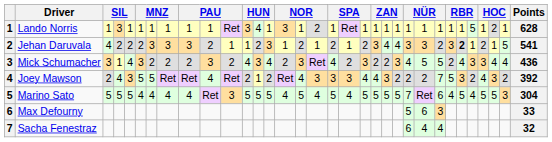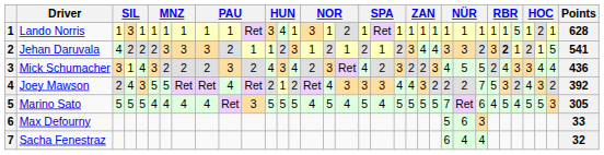 <table align=left| class="wikitable" style="font-size: 85%; text-align: center">
 <tr valign="top">
 <th valign=middle></th>
 <th valign=middle>Driver</th>
 <th colspan=3><a href='#'>SIL</a><br></th>
 <th colspan=3><a href='#'>MNZ</a><br></th>
 <th colspan=3><a href='#'>PAU</a><br></th>
 <th colspan=3><a href='#'>HUN</a><br></th>
 <th colspan=3><a href='#'>NOR</a><br></th>
 <th colspan=3><a href='#'>SPA</a><br></th>
 <th colspan=3><a href='#'>ZAN</a><br></th>
 <th colspan=3><a href='#'>NÜR</a><br></th>
 <th colspan=3><a href='#'>RBR</a><br></th>
 <th colspan=3><a href='#'>HOC</a><br></th>
 <th valign=middle>Points</th>
 </tr>
 <tr>
 <th>1</th>
 <td align=left> <a href='#'>Lando Norris</a></td>
 <td style="background:#FFFFBF;">1</td>
 <td style="background:#FFDF9F;">3</td>
 <td style="background:#FFFFBF;">1</td>
 <td style="background:#FFFFBF;">1</td>
 <td style="background:#FFFFBF;">1</td>
 <td style="background:#FFFFBF;">1</td>
 <td style="background:#FFFFBF;">1</td>
 <td style="background:#FFFFBF;">1</td>
 <td style="background:#EFCFFF;">Ret</td>
 <td style="background:#FFDF9F;">3</td>
 <td style="background:#DFFFDF;">4</td>
 <td style="background:#FFFFBF;">1</td>
 <td style="background:#FFDF9F;">3</td>
 <td style="background:#FFFFBF;">1</td>
 <td style="background:#DFDFDF;">2</td>
 <td style="background:#FFFFBF;">1</td>
 <td style="background:#EFCFFF;">Ret</td>
 <td style="background:#FFFFBF;">1</td>
 <td style="background:#FFFFBF;">1</td>
 <td style="background:#FFFFBF;">1</td>
 <td style="background:#FFFFBF;">1</td>
 <td style="background:#FFFFBF;">1</td>
 <td style="background:#FFFFBF;">1</td>
 <td style="background:#FFFFBF;">1</td>
 <td style="background:#FFFFBF;">1</td>
 <td style="background:#FFFFBF;">1</td>
 <td style="background:#DFFFDF;">5</td>
 <td style="background:#FFFFBF;">1</td>
 <td style="background:#DFDFDF;">2</td>
 <td style="background:#FFFFBF;">1</td>
 <th>628</th>
 </tr>
 <tr>
 <th>2</th>
 <td align=left> <a href='#'>Jehan Daruvala</a></td>
 <td style="background:#DFFFDF;">4</td>
 <td style="background:#DFDFDF;">2</td>
 <td style="background:#DFDFDF;">2</td>
 <td style="background:#DFDFDF;">2</td>
 <td style="background:#FFDF9F;">3</td>
 <td style="background:#FFDF9F;">3</td>
 <td style="background:#FFDF9F;">3</td>
 <td style="background:#DFDFDF;">2</td>
 <td style="background:#FFFFBF;">1</td>
 <td style="background:#FFFFBF;">1</td>
 <td style="background:#DFDFDF;">2</td>
 <td style="background:#FFDF9F;">3</td>
 <td style="background:#FFFFBF;">1</td>
 <td style="background:#DFDFDF;">2</td>
 <td style="background:#FFFFBF;">1</td>
 <td style="background:#DFDFDF;">2</td>
 <td style="background:#FFFFBF;">1</td>
 <td style="background:#DFDFDF;">2</td>
 <td style="background:#FFDF9F;">3</td>
 <td style="background:#DFFFDF;">4</td>
 <td style="background:#DFFFDF;">4</td>
 <td style="background:#FFDF9F;">3</td>
 <td style="background:#FFDF9F;">3</td>
 <td style="background:#DFDFDF;">2</td>
 <td style="background:#FFDF9F;">3</td>
 <td style="background:#DFDFDF;"><strong>2</strong></td>
 <td style="background:#FFFFBF;">1</td>
 <td style="background:#DFDFDF;">2</td>
 <td style="background:#FFFFBF;">1</td>
 <td style="background:#DFFFDF;">5</td>
 <th>541</th>
 </tr>
 <tr>
 <th>3</th>
 <td align=left nowrap> <a href='#'>Mick Schumacher</a></td>
 <td style="background:#FFDF9F;">3</td>
 <td style="background:#FFFFBF;">1</td>
 <td style="background:#DFFFDF;">4</td>
 <td style="background:#FFDF9F;">3</td>
 <td style="background:#DFDFDF;">2</td>
 <td style="background:#DFDFDF;">2</td>
 <td style="background:#DFDFDF;">2</td>
 <td style="background:#FFDF9F;">3</td>
 <td style="background:#DFDFDF;">2</td>
 <td style="background:#DFFFDF;">4</td>
 <td style="background:#FFDF9F;">3</td>
 <td style="background:#DFFFDF;">4</td>
 <td style="background:#DFDFDF;">2</td>
 <td style="background:#FFDF9F;">3</td>
 <td style="background:#EFCFFF;">Ret</td>
 <td style="background:#DFFFDF;">4</td>
 <td style="background:#DFDFDF;">2</td>
 <td style="background:#FFDF9F;">3</td>
 <td style="background:#DFDFDF;">2</td>
 <td style="background:#DFDFDF;">2</td>
 <td style="background:#FFDF9F;">3</td>
 <td style="background:#DFFFDF;">4</td>
 <td style="background:#DFFFDF;">5</td>
 <td style="background:#DFFFDF;">5</td>
 <td style="background:#DFDFDF;">2</td>
 <td style="background:#DFFFDF;">4</td>
 <td style="background:#FFDF9F;">3</td>
 <td style="background:#FFDF9F;">3</td>
 <td style="background:#DFFFDF;">4</td>
 <td style="background:#DFFFDF;">4</td>
 <th>436</th>
 </tr>
 <tr>
 <th>4</th>
 <td align=left> <a href='#'>Joey Mawson</a></td>
 <td style="background:#DFDFDF;">2</td>
 <td style="background:#DFFFDF;">4</td>
 <td style="background:#FFDF9F;">3</td>
 <td style="background:#DFFFDF;">5</td>
 <td style="background:#DFFFDF;">5</td>
 <td style="background:#EFCFFF;">Ret</td>
 <td style="background:#EFCFFF;">Ret</td>
 <td style="background:#DFFFDF;">4</td>
 <td style="background:#EFCFFF;">Ret</td>
 <td style="background:#DFDFDF;">2</td>
 <td style="background:#FFFFBF;">1</td>
 <td style="background:#DFDFDF;">2</td>
 <td style="background:#EFCFFF;">Ret</td>
 <td style="background:#DFFFDF;">4</td>
 <td style="background:#FFDF9F;">3</td>
 <td style="background:#FFDF9F;">3</td>
 <td style="background:#FFDF9F;">3</td>
 <td style="background:#DFFFDF;">4</td>
 <td style="background:#DFFFDF;">4</td>
 <td style="background:#FFDF9F;">3</td>
 <td style="background:#DFDFDF;">2</td>
 <td style="background:#DFDFDF;">2</td>
 <td style="background:#DFDFDF;">2</td>
 <td style="background:#DFFFDF;">7</td>
 <td style="background:#DFFFDF;">5</td>
 <td style="background:#FFDF9F;">3</td>
 <td style="background:#DFDFDF;">2</td>
 <td style="background:#DFFFDF;">4</td>
 <td style="background:#FFDF9F;">3</td>
 <td style="background:#DFDFDF;">2</td>
 <th>392</th>
 </tr>
 <tr>
 <th>5</th>
 <td align=left> <a href='#'>Marino Sato</a></td>
 <td style="background:#DFFFDF;">5</td>
 <td style="background:#DFFFDF;">5</td>
 <td style="background:#DFFFDF;">5</td>
 <td style="background:#DFFFDF;">4</td>
 <td style="background:#DFFFDF;">4</td>
 <td style="background:#DFFFDF;">4</td>
 <td style="background:#DFFFDF;">4</td>
 <td style="background:#EFCFFF;">Ret</td>
 <td style="background:#FFDF9F;">3</td>
 <td style="background:#DFFFDF;">5</td>
 <td style="background:#DFFFDF;">5</td>
 <td style="background:#DFFFDF;">5</td>
 <td style="background:#DFFFDF;">4</td>
 <td style="background:#DFFFDF;">5</td>
 <td style="background:#DFFFDF;">4</td>
 <td style="background:#DFFFDF;">5</td>
 <td style="background:#DFFFDF;">4</td>
 <td style="background:#DFFFDF;">5</td>
 <td style="background:#DFFFDF;">5</td>
 <td style="background:#DFFFDF;">5</td>
 <td style="background:#DFFFDF;">5</td>
 <td style="background:#DFFFDF;">7</td>
 <td style="background:#EFCFFF;">Ret</td>
 <td style="background:#DFFFDF;">6</td>
 <td style="background:#DFFFDF;">4</td>
 <td style="background:#DFFFDF;">5</td>
 <td style="background:#DFFFDF;">4</td>
 <td style="background:#DFFFDF;">5</td>
 <td style="background:#DFFFDF;">5</td>
 <td style="background:#FFDF9F;">3</td>
-<th>304</th>
+<th>305</th>
 </tr>
 <tr>
 <th>6</th>
 <td align=left> <a href='#'>Max Defourny</a></td>
 <td></td>
 <td></td>
 <td></td>
 <td></td>
 <td></td>
 <td></td>
 <td></td>
 <td></td>
 <td></td>
 <td></td>
 <td></td>
 <td></td>
 <td></td>
 <td></td>
 <td></td>
 <td></td>
 <td></td>
 <td></td>
 <td></td>
 <td></td>
 <td></td>
 <td style="background:#DFFFDF;">5</td>
 <td style="background:#DFFFDF;">6</td>
 <td style="background:#FFDF9F;">3</td>
 <td></td>
 <td></td>
 <td></td>
 <td></td>
 <td></td>
 <td></td>
 <th>33</th>
 </tr>
 <tr>
 <th>7</th>
 <td align=left> <a href='#'>Sacha Fenestraz</a></td>
 <td></td>
 <td></td>
 <td></td>
 <td></td>
 <td></td>
 <td></td>
 <td></td>
 <td></td>
 <td></td>
 <td></td>
 <td></td>
 <td></td>
 <td></td>
 <td></td>
 <td></td>
 <td></td>
 <td></td>
 <td></td>
 <td></td>
 <td></td>
 <td></td>
 <td style="background:#DFFFDF;">6</td>
 <td style="background:#DFFFDF;">4</td>
 <td style="background:#DFFFDF;">4</td>
 <td></td>
 <td></td>
 <td></td>
 <td></td>
 <td></td>
 <td></td>
 <th>32</th>
 </tr>
 </table>
